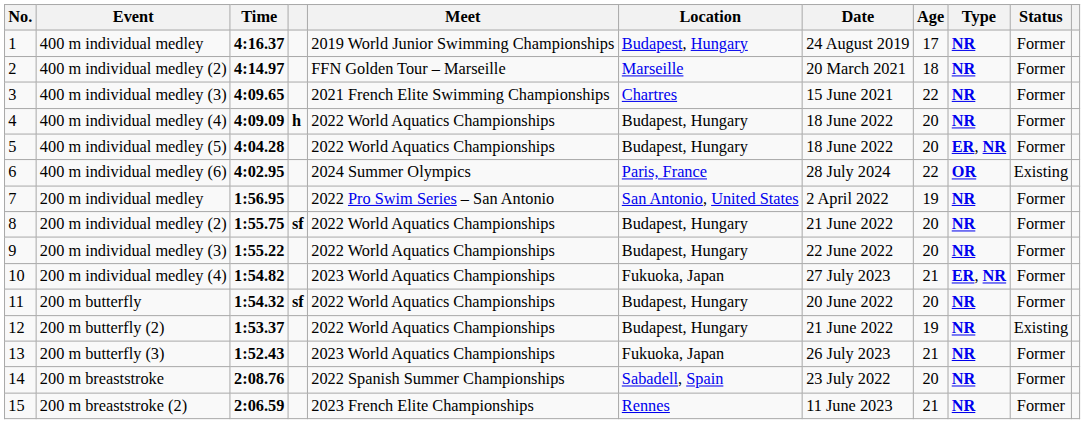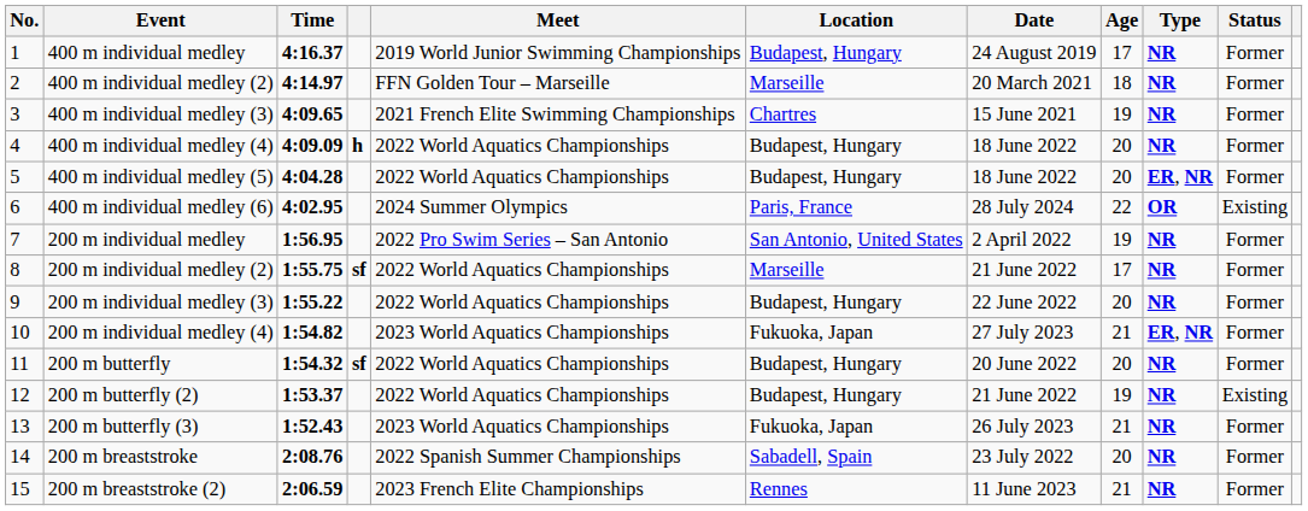 <table class="wikitable sortable">
 <tr>
 <th>No.</th>
 <th>Event</th>
 <th>Time</th>
 <th></th>
 <th>Meet</th>
 <th>Location</th>
 <th>Date</th>
 <th>Age</th>
 <th>Type</th>
 <th>Status</th>
 <th></th>
 </tr>
 <tr>
 <td>1</td>
 <td>400 m individual medley</td>
 <td style="text-align:center;"><strong>4:16.37</strong></td>
 <td></td>
 <td 2019 FINA World Junior Swimming Championships>2019 World Junior Swimming Championships</td>
 <td><a href='#'>Budapest</a>, <a href='#'>Hungary</a></td>
 <td>24 August 2019</td>
 <td style="text-align:center;">17</td>
 <td><strong><a href='#'>NR</a></strong></td>
 <td style="text-align:center;">Former</td>
 <td style="text-align:center;"></td>
 </tr>
 <tr>
 <td>2</td>
 <td>400 m individual medley (2)</td>
 <td style="text-align:center;"><strong>4:14.97</strong></td>
 <td></td>
 <td>FFN Golden Tour – Marseille</td>
 <td><a href='#'>Marseille</a></td>
 <td>20 March 2021</td>
 <td style="text-align:center;">18</td>
 <td><strong><a href='#'>NR</a></strong></td>
 <td style="text-align:center;">Former</td>
 <td style="text-align:center;"></td>
 </tr>
 <tr>
 <td>3</td>
 <td>400 m individual medley (3)</td>
 <td style="text-align:center;"><strong>4:09.65</strong></td>
 <td></td>
 <td>2021 French Elite Swimming Championships</td>
 <td><a href='#'>Chartres</a></td>
 <td>15 June 2021</td>
-<td style="text-align:center;">22</td>
+<td style="text-align:center;">19</td>
 <td><strong><a href='#'>NR</a></strong></td>
 <td style="text-align:center;">Former</td>
 <td style="text-align:center;"></td>
 </tr>
 <tr>
 <td>4</td>
 <td>400 m individual medley (4)</td>
 <td style="text-align:center;"><strong>4:09.09</strong></td>
 <td><strong>h</strong></td>
 <td>2022 World Aquatics Championships</td>
 <td>Budapest, Hungary</td>
 <td>18 June 2022</td>
 <td style="text-align:center;">20</td>
 <td><strong><a href='#'>NR</a></strong></td>
 <td style="text-align:center;">Former</td>
 <td style="text-align:center;"></td>
 </tr>
 <tr>
 <td>5</td>
 <td>400 m individual medley (5)</td>
 <td style="text-align:center;"><strong>4:04.28</strong></td>
 <td></td>
 <td>2022 World Aquatics Championships</td>
 <td>Budapest, Hungary</td>
 <td>18 June 2022</td>
 <td style="text-align:center;">20</td>
 <td><strong><a href='#'>ER</a></strong>, <strong><a href='#'>NR</a></strong></td>
 <td style="text-align:center;">Former</td>
 <td style="text-align:center;"></td>
 </tr>
 <tr>
 <td>6</td>
 <td>400 m individual medley (6)</td>
 <td style="text-align:center;"><strong>4:02.95</strong></td>
 <td></td>
 <td>2024 Summer Olympics</td>
 <td><a href='#'>Paris, France</a></td>
 <td>28 July 2024</td>
 <td style="text-align:center;">22</td>
 <td><strong><a href='#'>OR</a></strong></td>
 <td style="text-align:center;">Existing</td>
 </tr>
 <tr>
 <td>7</td>
 <td>200 m individual medley</td>
 <td style="text-align:center;"><strong>1:56.95</strong></td>
 <td></td>
 <td>2022 <a href='#'>Pro Swim Series</a> – San Antonio</td>
 <td><a href='#'>San Antonio</a>, <a href='#'>United States</a></td>
 <td>2 April 2022</td>
 <td style="text-align:center;">19</td>
 <td><strong><a href='#'>NR</a></strong></td>
 <td style="text-align:center;">Former</td>
 <td style="text-align:center;"></td>
 </tr>
 <tr>
 <td>8</td>
 <td>200 m individual medley (2)</td>
 <td style="text-align:center;"><strong>1:55.75</strong></td>
 <td><strong>sf</strong></td>
 <td>2022 World Aquatics Championships</td>
-<td>Budapest, Hungary</td>
+<td><a href='#'>Marseille</a></td>
 <td>21 June 2022</td>
-<td style="text-align:center;">20</td>
+<td style="text-align:center;">17</td>
 <td><strong><a href='#'>NR</a></strong></td>
 <td style="text-align:center;">Former</td>
 <td style="text-align:center;"></td>
 </tr>
 <tr>
 <td>9</td>
 <td>200 m individual medley (3)</td>
 <td style="text-align:center;"><strong>1:55.22</strong></td>
 <td></td>
 <td>2022 World Aquatics Championships</td>
 <td>Budapest, Hungary</td>
 <td>22 June 2022</td>
 <td style="text-align:center;">20</td>
 <td><strong><a href='#'>NR</a></strong></td>
 <td style="text-align:center;">Former</td>
 <td style="text-align:center;"></td>
 </tr>
 <tr>
 <td>10</td>
 <td>200 m individual medley (4)</td>
 <td style="text-align:center;"><strong>1:54.82</strong></td>
 <td></td>
 <td>2023 World Aquatics Championships</td>
 <td>Fukuoka, Japan</td>
 <td>27 July 2023</td>
 <td style="text-align:center;">21</td>
 <td><strong><a href='#'>ER</a></strong>, <strong><a href='#'>NR</a></strong></td>
 <td style="text-align:center;">Former</td>
 <td style="text-align:center;"></td>
 </tr>
 <tr>
 <td>11</td>
 <td>200 m butterfly</td>
 <td style="text-align:center;"><strong>1:54.32</strong></td>
 <td><strong>sf</strong></td>
 <td>2022 World Aquatics Championships</td>
 <td>Budapest, Hungary</td>
 <td>20 June 2022</td>
 <td style="text-align:center;">20</td>
 <td><strong><a href='#'>NR</a></strong></td>
 <td style="text-align:center;">Former</td>
 <td style="text-align:center;"></td>
 </tr>
 <tr>
 <td>12</td>
 <td>200 m butterfly (2)</td>
 <td style="text-align:center;"><strong>1:53.37</strong></td>
 <td></td>
 <td>2022 World Aquatics Championships</td>
 <td>Budapest, Hungary</td>
 <td>21 June 2022</td>
 <td style="text-align:center;">19</td>
 <td><strong><a href='#'>NR</a></strong></td>
 <td style="text-align:center;">Existing</td>
 <td style="text-align:center;"></td>
 </tr>
 <tr>
 <td>13</td>
 <td>200 m butterfly (3)</td>
 <td style="text-align:center;"><strong>1:52.43</strong></td>
 <td></td>
 <td>2023 World Aquatics Championships</td>
 <td>Fukuoka, Japan</td>
 <td>26 July 2023</td>
 <td style="text-align:center;">21</td>
 <td><strong><a href='#'>NR</a></strong></td>
 <td style="text-align:center;">Former</td>
 <td style="text-align:center;"></td>
 </tr>
 <tr>
 <td>14</td>
 <td>200 m breaststroke</td>
 <td style="text-align:center;"><strong>2:08.76</strong></td>
 <td></td>
 <td>2022 Spanish Summer Championships</td>
 <td><a href='#'>Sabadell</a>, <a href='#'>Spain</a></td>
 <td>23 July 2022</td>
 <td style="text-align:center;">20</td>
 <td><strong><a href='#'>NR</a></strong></td>
 <td style="text-align:center;">Former</td>
 <td style="text-align:center;"></td>
 </tr>
 <tr>
 <td>15</td>
 <td>200 m breaststroke (2)</td>
 <td style="text-align:center;"><strong>2:06.59</strong></td>
 <td></td>
 <td>2023 French Elite Championships</td>
 <td><a href='#'>Rennes</a></td>
 <td>11 June 2023</td>
 <td style="text-align:center;">21</td>
 <td><strong><a href='#'>NR</a></strong></td>
 <td style="text-align:center;">Former</td>
 <td style="text-align:center;"></td>
 </tr>
 </table>
